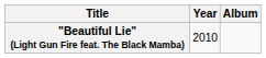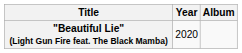 <table class="wikitable plainrowheaders" style="text-align:center;">
 <tr>
 <th scope="col" style="width:16em;">Title</th>
 <th scope="col" style="width:1em;">Year</th>
 <th scope="col">Album</th>
 </tr>
 <tr>
 <th scope="row">"Beautiful Lie"<br><small>(Light Gun Fire feat. The Black Mamba)</small></th>
-<td>2010</td>
+<td>2020</td>
 <td></td>
 </tr>
 </table>
